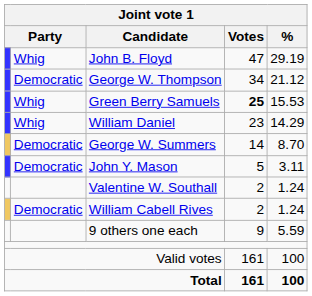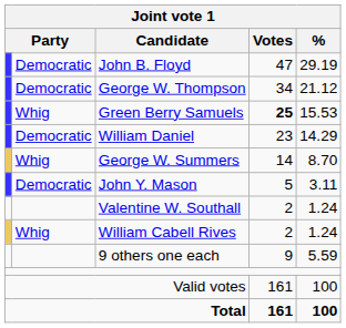 <table class=wikitable style=text-align:right>
 <tr>
 <th colspan="5">Joint vote 1</th>
 </tr>
 <tr>
 <th colspan=2>Party</th>
 <th>Candidate</th>
 <th>Votes</th>
 <th>%</th>
 </tr>
 <tr>
 <td bgcolor=#3333FF></td>
-<td align=left><a href='#'>Whig</a></td>
+<td align=left><a href='#'>Democratic</a></td>
 <td align=left><a href='#'>John B. Floyd</a></td>
 <td>47</td>
 <td>29.19</td>
 </tr>
 <tr>
 <td bgcolor=#3333FF></td>
 <td align=left><a href='#'>Democratic</a></td>
 <td align=left><a href='#'>George W. Thompson</a></td>
 <td>34</td>
 <td>21.12</td>
 </tr>
 <tr>
 <td bgcolor=#3333FF></td>
 <td align=left><a href='#'>Whig</a></td>
 <td align=left><a href='#'>Green Berry Samuels</a></td>
 <td><strong>25</strong></td>
 <td>15.53</td>
 </tr>
 <tr>
 <td bgcolor=#3333FF></td>
-<td align=left><a href='#'>Whig</a></td>
+<td align=left><a href='#'>Democratic</a></td>
 <td align=left><a href='#'>William Daniel</a></td>
 <td>23</td>
 <td>14.29</td>
 </tr>
 <tr>
 <td bgcolor=#F0C862></td>
-<td align=left><a href='#'>Democratic</a></td>
+<td align=left><a href='#'>Whig</a></td>
 <td align=left><a href='#'>George W. Summers</a></td>
 <td>14</td>
 <td>8.70</td>
 </tr>
 <tr>
 <td bgcolor=#3333FF></td>
 <td align=left><a href='#'>Democratic</a></td>
 <td align=left><a href='#'>John Y. Mason</a></td>
 <td>5</td>
 <td>3.11</td>
 </tr>
 <tr>
 <td bgcolor=></td>
 <td></td>
 <td align=left><a href='#'>Valentine W. Southall</a></td>
 <td>2</td>
 <td>1.24</td>
 </tr>
 <tr>
 <td bgcolor=#F0C862></td>
-<td align=left><a href='#'>Democratic</a></td>
+<td align=left><a href='#'>Whig</a></td>
 <td align=left><a href='#'>William Cabell Rives</a></td>
 <td>2</td>
 <td>1.24</td>
 </tr>
 <tr>
 <td bgcolor=></td>
 <td></td>
 <td align=left>9 others one each</td>
 <td>9</td>
 <td>5.59</td>
 </tr>
 <tr>
 <td colspan=12></td>
 </tr>
 <tr>
 <td colspan=3>Valid votes</td>
 <td>161</td>
 <td>100</td>
 </tr>
 <tr>
 <td colspan=3><strong>Total</strong></td>
 <td><strong>161</strong></td>
 <td><strong>100</strong></td>
 </tr>
 </table>
